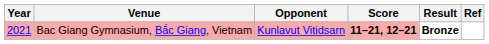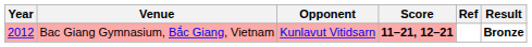 <table class="sortable wikitable" style="font-size: 90%;">
 <tr>
 <th>Year</th>
 <th>Venue</th>
 <th>Opponent</th>
 <th>Score</th>
+<th>Ref</th>
 <th>Result</th>
-<th>Ref</th>
 </tr>
 <tr style="background:#FFAAAA">
-<td align="center"><a href='#'>2021</a></td>
+<td align="center"><a href='#'>2012</a></td>
 <td align="left">Bac Giang Gymnasium, <a href='#'>Bắc Giang</a>, Vietnam</td>
 <td align="left"> <a href='#'>Kunlavut Vitidsarn</a></td>
 <td align="left"><strong>11–21, 12–21</strong></td>
+<td style="text-align:center; background:white"></td>
 <td style="text-align:left; background:white"> <strong>Bronze</strong></td>
-<td style="text-align:center; background:white"></td>
 </tr>
 </table>
